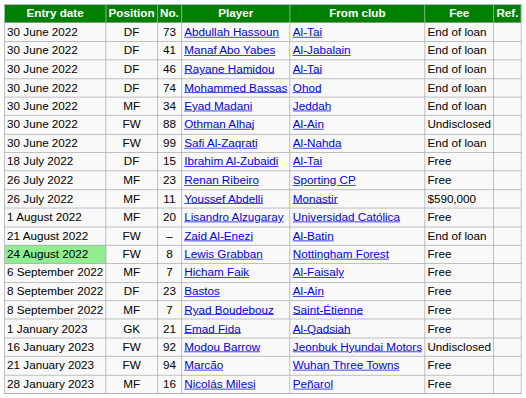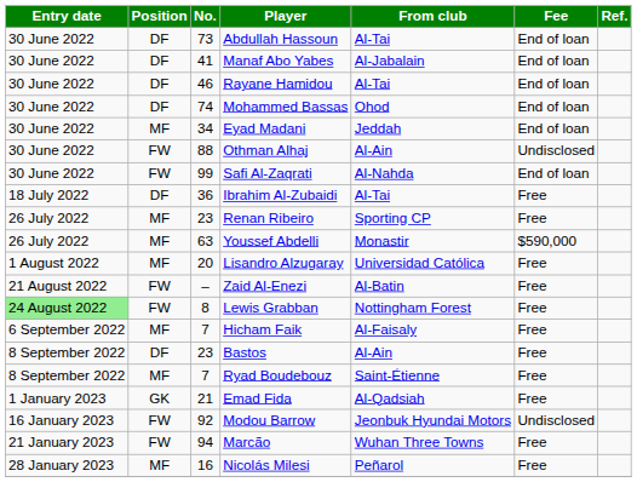 <table class="wikitable sortable">
 <tr>
 <th style="background:green; color:white;"><strong>Entry date</strong></th>
 <th style="background:green; color:white;"><strong>Position</strong></th>
 <th style="background:green; color:white;"><strong>No.</strong></th>
 <th style="background:green; color:white;"><strong>Player</strong></th>
 <th style="background:green; color:white;"><strong>From club</strong></th>
 <th style="background:green; color:white;"><strong>Fee</strong></th>
 <th style="background:green; color:white;"><strong>Ref.</strong></th>
 </tr>
 <tr>
 <td>30 June 2022</td>
 <td style="text-align:center;">DF</td>
 <td style="text-align:center;">73</td>
 <td style="text-align:left;"> <a href='#'>Abdullah Hassoun</a></td>
 <td style="text-align:left;"> <a href='#'>Al-Tai</a></td>
 <td>End of loan</td>
 <td></td>
 </tr>
 <tr>
 <td>30 June 2022</td>
 <td style="text-align:center;">DF</td>
 <td style="text-align:center;">41</td>
 <td style="text-align:left;"> <a href='#'>Manaf Abo Yabes</a></td>
 <td style="text-align:left;"> <a href='#'>Al-Jabalain</a></td>
 <td>End of loan</td>
 <td></td>
 </tr>
 <tr>
 <td>30 June 2022</td>
 <td style="text-align:center;">DF</td>
 <td style="text-align:center;">46</td>
 <td style="text-align:left;"> <a href='#'>Rayane Hamidou</a></td>
 <td style="text-align:left;"> <a href='#'>Al-Tai</a></td>
 <td>End of loan</td>
 <td></td>
 </tr>
 <tr>
 <td>30 June 2022</td>
 <td style="text-align:center;">DF</td>
 <td style="text-align:center;">74</td>
 <td style="text-align:left;"> <a href='#'>Mohammed Bassas</a></td>
 <td style="text-align:left;"> <a href='#'>Ohod</a></td>
 <td>End of loan</td>
 <td></td>
 </tr>
 <tr>
 <td>30 June 2022</td>
 <td style="text-align:center;">MF</td>
 <td style="text-align:center;">34</td>
 <td style="text-align:left;"> <a href='#'>Eyad Madani</a></td>
 <td style="text-align:left;"> <a href='#'>Jeddah</a></td>
 <td>End of loan</td>
 <td></td>
 </tr>
 <tr>
 <td>30 June 2022</td>
 <td style="text-align:center;">FW</td>
 <td style="text-align:center;">88</td>
 <td style="text-align:left;"> <a href='#'>Othman Alhaj</a></td>
 <td style="text-align:left;"> <a href='#'>Al-Ain</a></td>
 <td>Undisclosed</td>
 <td></td>
 </tr>
 <tr>
 <td>30 June 2022</td>
 <td style="text-align:center;">FW</td>
 <td style="text-align:center;">99</td>
 <td style="text-align:left;"> <a href='#'>Safi Al-Zaqrati</a></td>
 <td style="text-align:left;"> <a href='#'>Al-Nahda</a></td>
 <td>End of loan</td>
 <td></td>
 </tr>
 <tr>
 <td>18 July 2022</td>
 <td style="text-align:center;">DF</td>
-<td style="text-align:center;">15</td>
+<td style="text-align:center;">36</td>
 <td style="text-align:left;"> <a href='#'>Ibrahim Al-Zubaidi</a></td>
 <td style="text-align:left;"> <a href='#'>Al-Tai</a></td>
 <td>Free</td>
 <td></td>
 </tr>
 <tr>
 <td>26 July 2022</td>
 <td style="text-align:center;">MF</td>
 <td style="text-align:center;">23</td>
 <td style="text-align:left;"> <a href='#'>Renan Ribeiro</a></td>
 <td style="text-align:left;"> <a href='#'>Sporting CP</a></td>
 <td>Free</td>
 <td></td>
 </tr>
 <tr>
 <td>26 July 2022</td>
 <td style="text-align:center;">MF</td>
-<td style="text-align:center;">11</td>
+<td style="text-align:center;">63</td>
 <td style="text-align:left;"> <a href='#'>Youssef Abdelli</a></td>
 <td style="text-align:left;"> <a href='#'>Monastir</a></td>
 <td>$590,000</td>
 <td></td>
 </tr>
 <tr>
 <td>1 August 2022</td>
 <td style="text-align:center;">MF</td>
 <td style="text-align:center;">20</td>
 <td style="text-align:left;"> <a href='#'>Lisandro Alzugaray</a></td>
 <td style="text-align:left;"> <a href='#'>Universidad Católica</a></td>
 <td>Free</td>
 <td></td>
 </tr>
 <tr>
 <td>21 August 2022</td>
 <td style="text-align:center;">FW</td>
 <td style="text-align:center;">–</td>
 <td style="text-align:left;"> <a href='#'>Zaid Al-Enezi</a></td>
 <td style="text-align:left;"> <a href='#'>Al-Batin</a></td>
-<td>End of loan</td>
+<td>Free</td>
 <td></td>
 </tr>
 <tr>
 <td style="background: lightgreen;">24 August 2022</td>
 <td style="text-align:center;">FW</td>
 <td style="text-align:center;">8</td>
 <td style="text-align:left;"> <a href='#'>Lewis Grabban</a></td>
 <td style="text-align:left;"> <a href='#'>Nottingham Forest</a></td>
 <td>Free</td>
 <td></td>
 </tr>
 <tr>
 <td>6 September 2022</td>
 <td style="text-align:center;">MF</td>
 <td style="text-align:center;">7</td>
 <td style="text-align:left;"> <a href='#'>Hicham Faik</a></td>
 <td style="text-align:left;"> <a href='#'>Al-Faisaly</a></td>
 <td>Free</td>
 <td></td>
 </tr>
 <tr>
 <td>8 September 2022</td>
 <td style="text-align:center;">DF</td>
 <td style="text-align:center;">23</td>
 <td style="text-align:left;"> <a href='#'>Bastos</a></td>
 <td style="text-align:left;"> <a href='#'>Al-Ain</a></td>
 <td>Free</td>
 <td></td>
 </tr>
 <tr>
 <td>8 September 2022</td>
 <td style="text-align:center;">MF</td>
 <td style="text-align:center;">7</td>
 <td style="text-align:left;"> <a href='#'>Ryad Boudebouz</a></td>
 <td style="text-align:left;"> <a href='#'>Saint-Étienne</a></td>
 <td>Free</td>
 <td></td>
 </tr>
 <tr>
 <td>1 January 2023</td>
 <td style="text-align:center;">GK</td>
 <td style="text-align:center;">21</td>
 <td style="text-align:left;"> <a href='#'>Emad Fida</a></td>
 <td style="text-align:left;"> <a href='#'>Al-Qadsiah</a></td>
 <td>Free</td>
 <td></td>
 </tr>
 <tr>
 <td>16 January 2023</td>
 <td style="text-align:center;">FW</td>
 <td style="text-align:center;">92</td>
 <td style="text-align:left;"> <a href='#'>Modou Barrow</a></td>
 <td style="text-align:left;"> <a href='#'>Jeonbuk Hyundai Motors</a></td>
 <td>Undisclosed</td>
 <td></td>
 </tr>
 <tr>
 <td>21 January 2023</td>
 <td style="text-align:center;">FW</td>
 <td style="text-align:center;">94</td>
 <td style="text-align:left;"> <a href='#'>Marcão</a></td>
 <td style="text-align:left;"> <a href='#'>Wuhan Three Towns</a></td>
 <td>Free</td>
 <td></td>
 </tr>
 <tr>
 <td>28 January 2023</td>
 <td style="text-align:center;">MF</td>
 <td style="text-align:center;">16</td>
 <td style="text-align:left;"> <a href='#'>Nicolás Milesi</a></td>
 <td style="text-align:left;"> <a href='#'>Peñarol</a></td>
 <td>Free</td>
 <td></td>
 </tr>
 <tr>
 </tr>
 </table>
